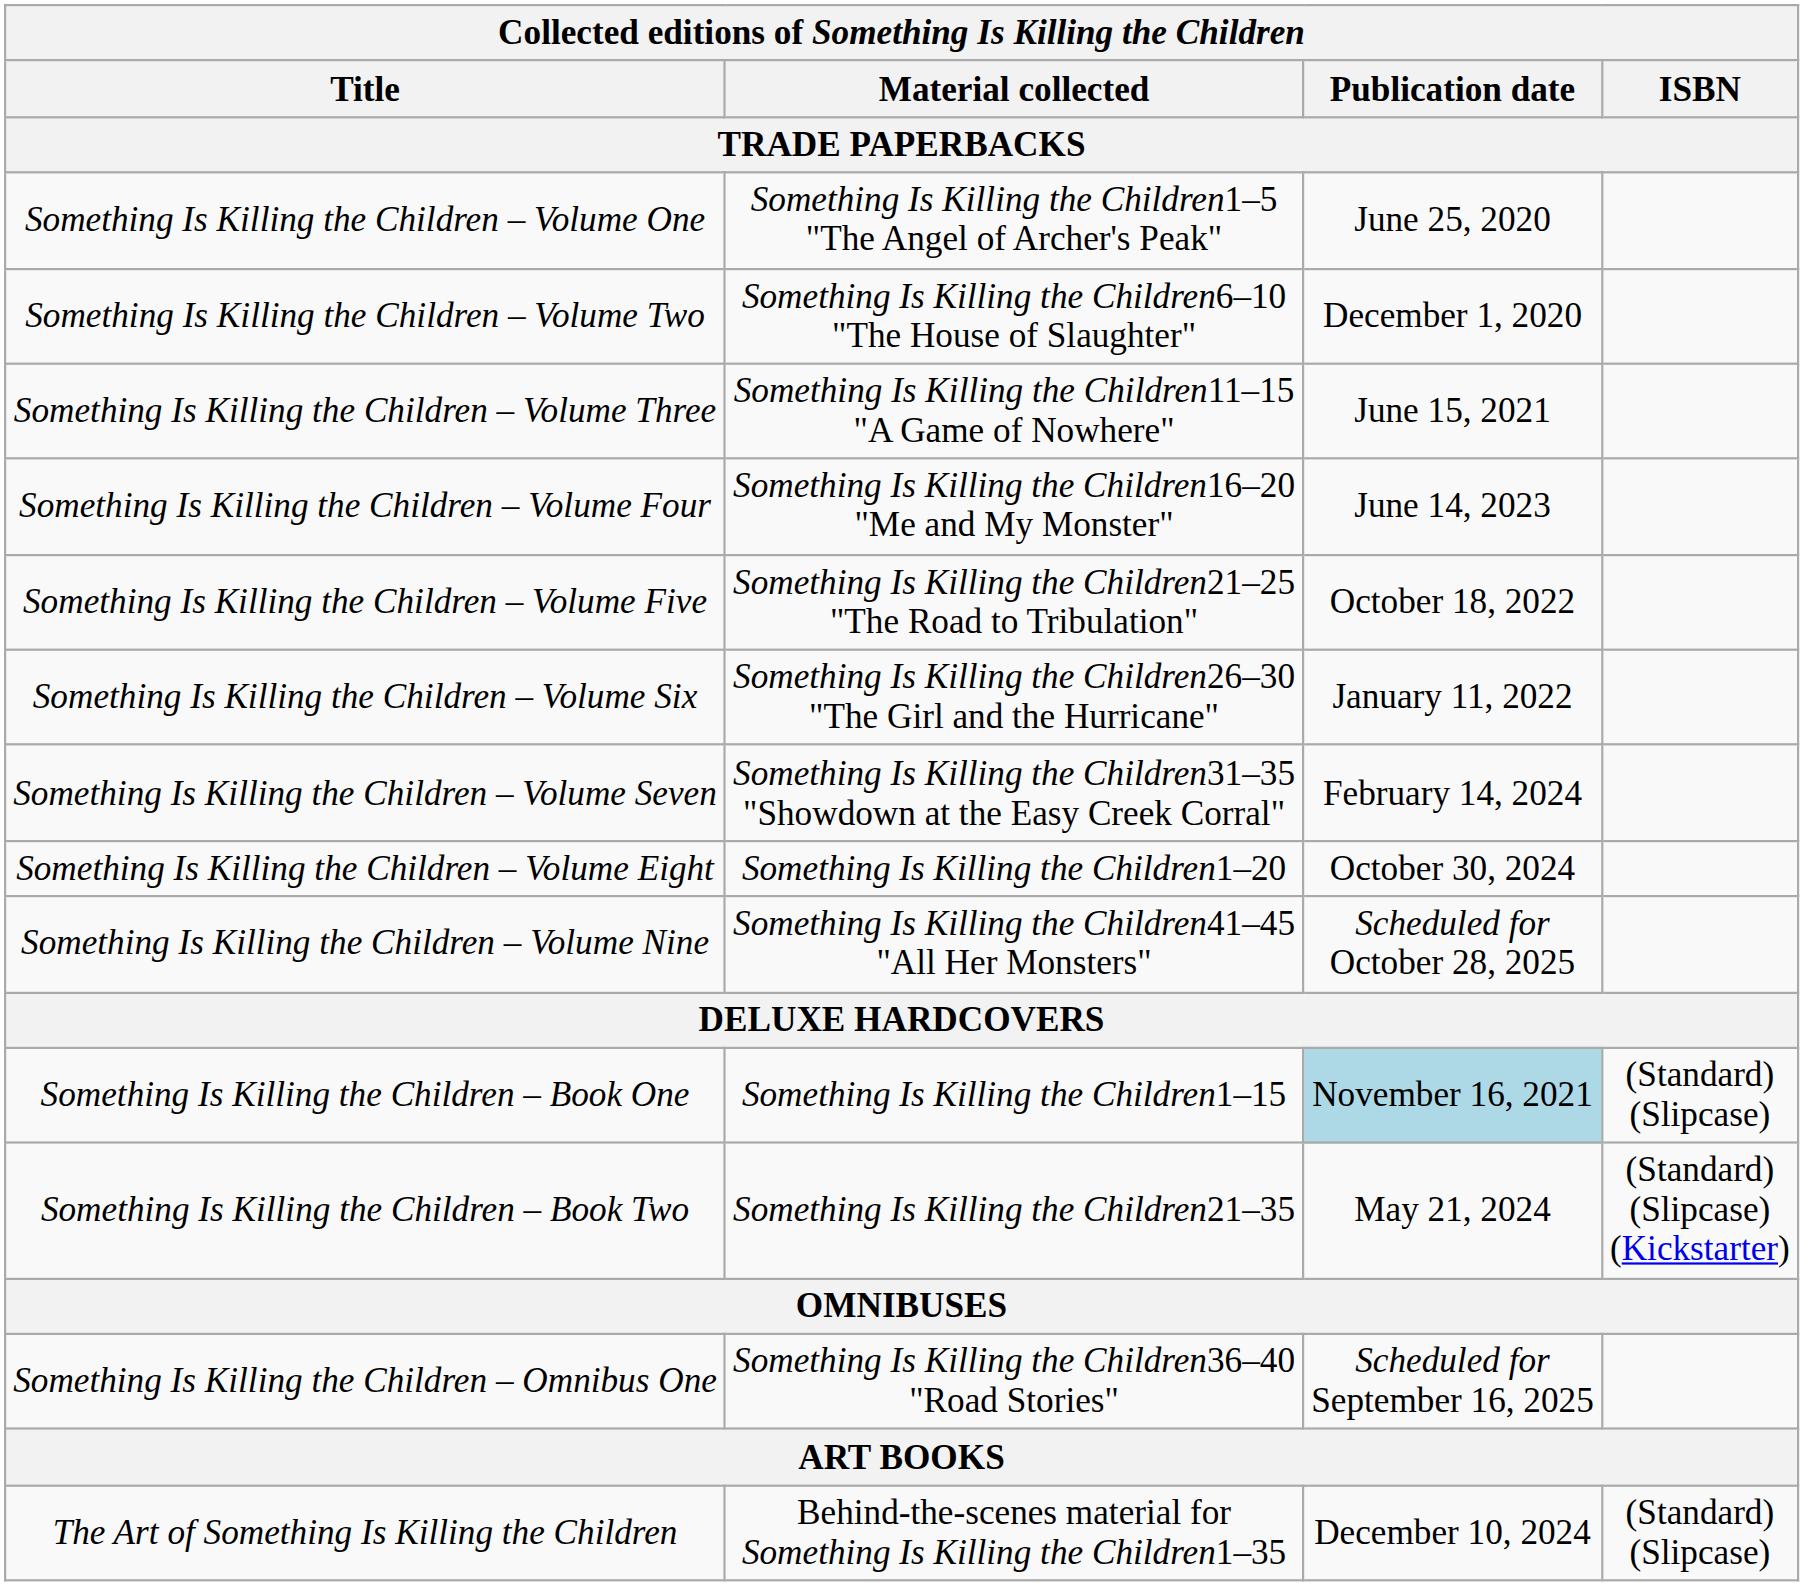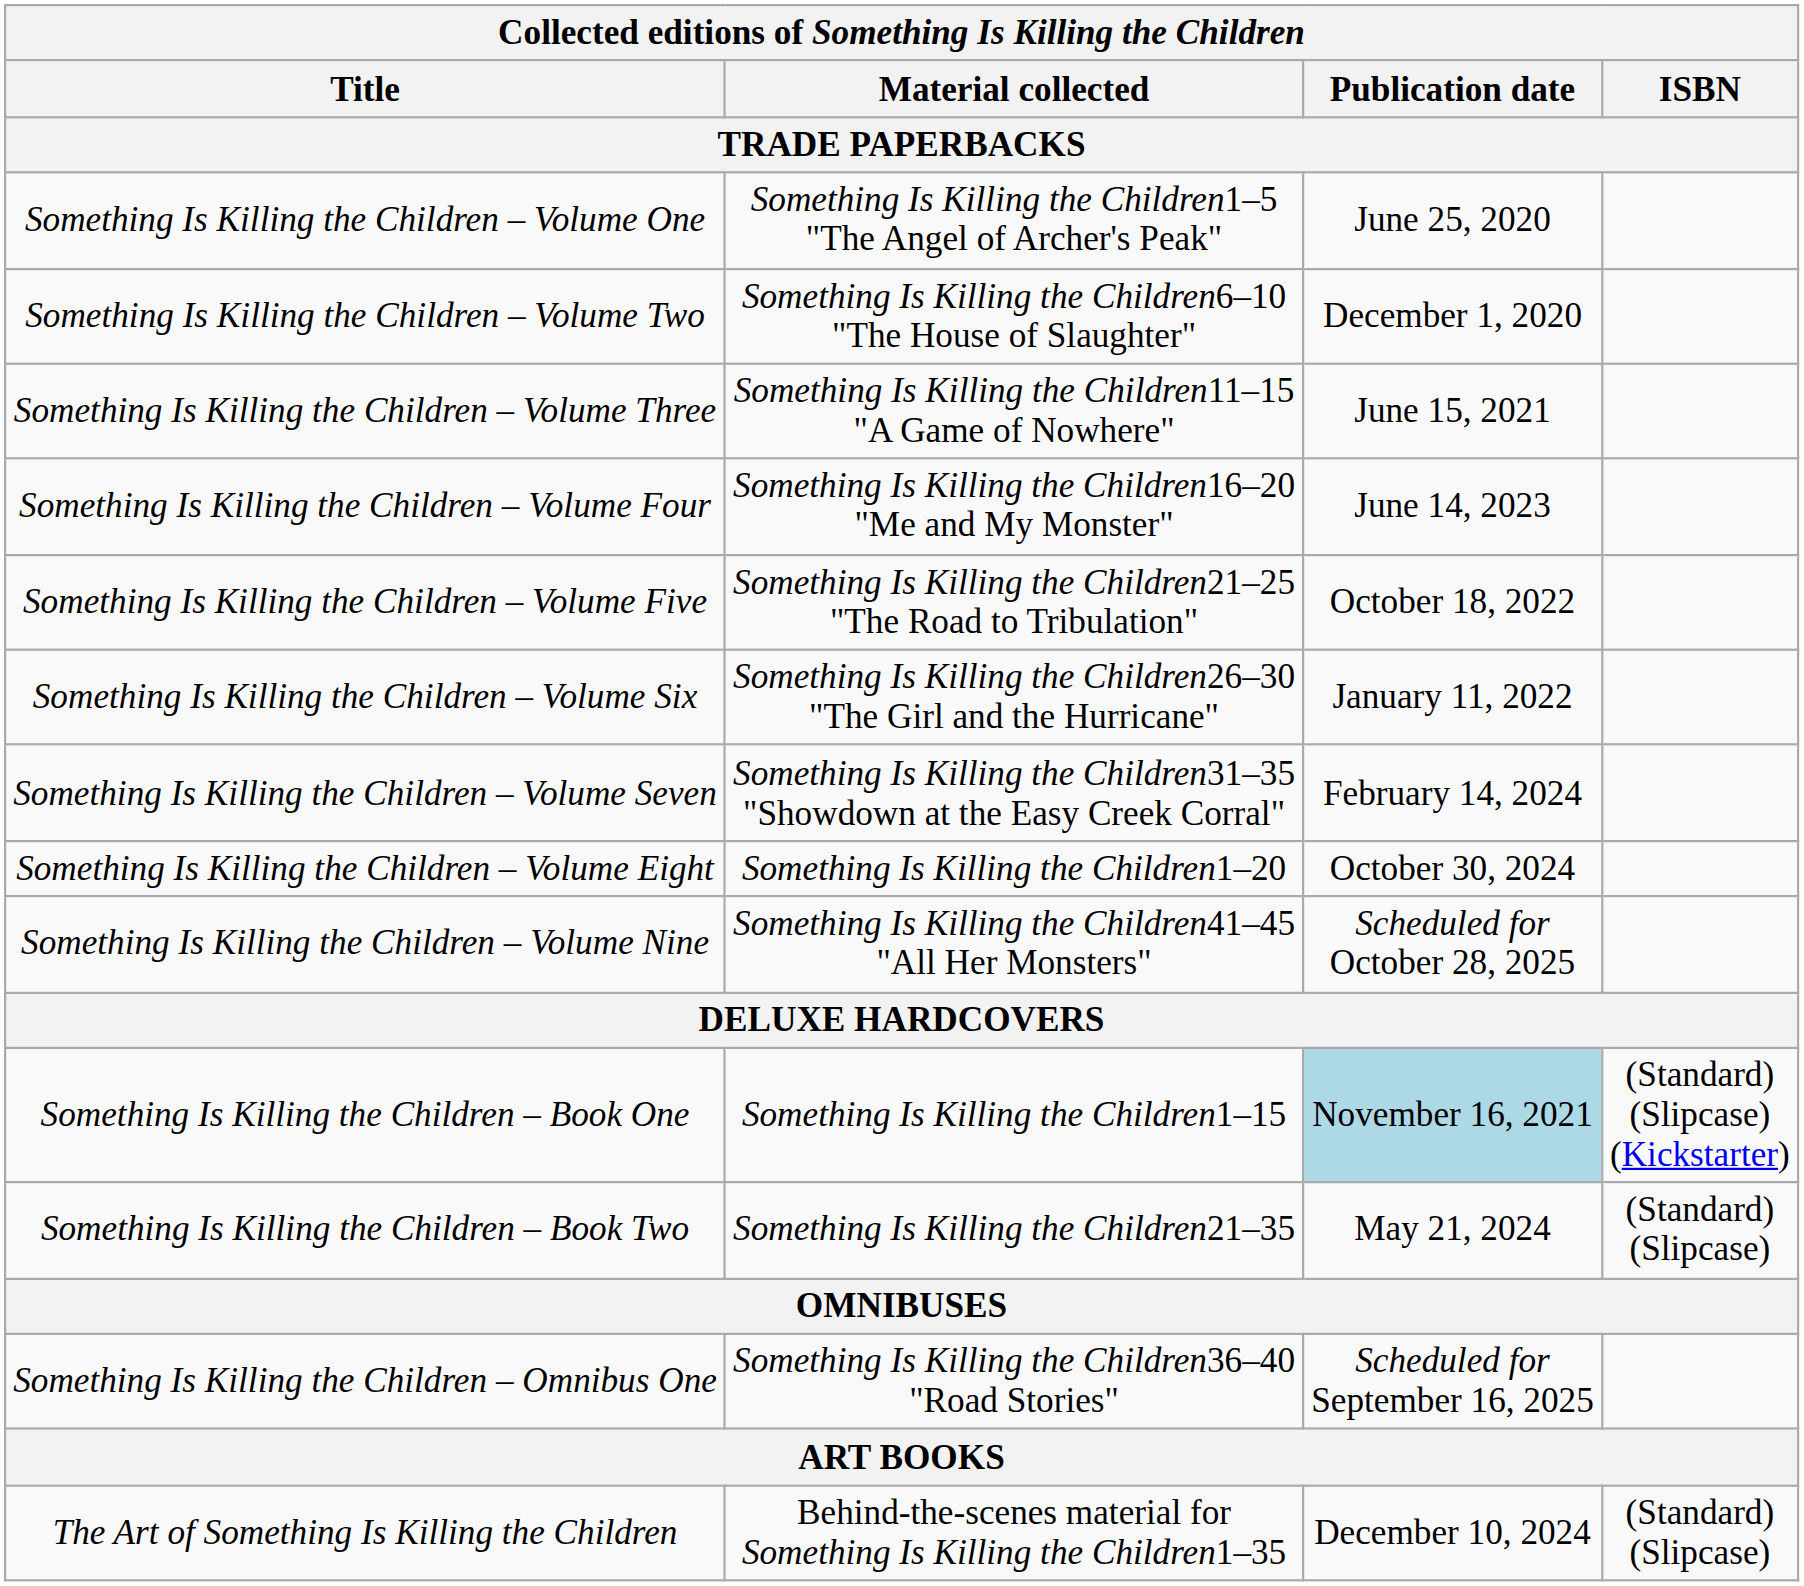 <table class="wikitable mw-collapsible plainrowheaders" style="text-align:center;">
 <tr>
 <th colspan="4">Collected editions of <em>Something Is Killing the Children</em></th>
 </tr>
 <tr>
 <th scope="col">Title</th>
 <th scope="col">Material collected</th>
 <th scope="col">Publication date</th>
 <th scope="col">ISBN</th>
 </tr>
 <tr>
 <th colspan="4"><span>TRADE PAPERBACKS</span></th>
 </tr>
 <tr>
 <td scope="row"><em>Something Is Killing the Children – Volume One</em></td>
 <td><em>Something Is Killing the Children</em>1–5<br>"The Angel of Archer's Peak"</td>
 <td>June 25, 2020</td>
 <td></td>
 </tr>
 <tr>
 <td scope="row"><em>Something Is Killing the Children – Volume Two</em></td>
 <td><em>Something Is Killing the Children</em>6–10<br>"The House of Slaughter"</td>
 <td>December 1, 2020</td>
 <td></td>
 </tr>
 <tr>
 <td scope="row"><em>Something Is Killing the Children – Volume Three</em></td>
 <td><em>Something Is Killing the Children</em>11–15<br>"A Game of Nowhere"</td>
 <td>June 15, 2021</td>
 <td></td>
 </tr>
 <tr>
 <td scope="row"><em>Something Is Killing the Children – Volume Four</em></td>
 <td><em>Something Is Killing the Children</em>16–20<br>"Me and My Monster"</td>
 <td>June 14, 2023</td>
 <td></td>
 </tr>
 <tr>
 <td scope="row"><em>Something Is Killing the Children – Volume Five</em></td>
 <td><em>Something Is Killing the Children</em>21–25<br>"The Road to Tribulation"</td>
 <td>October 18, 2022</td>
 <td></td>
 </tr>
 <tr>
 <td scope="row"><em>Something Is Killing the Children – Volume Six</em></td>
 <td><em>Something Is Killing the Children</em>26–30<br>"The Girl and the Hurricane"</td>
 <td>January 11, 2022</td>
 <td></td>
 </tr>
 <tr>
 <td scope="row"><em>Something Is Killing the Children – Volume Seven</em></td>
 <td><em>Something Is Killing the Children</em>31–35<br>"Showdown at the Easy Creek Corral"</td>
 <td>February 14, 2024</td>
 <td></td>
 </tr>
 <tr>
 <td scope="row"><em>Something Is Killing the Children – Volume Eight</em></td>
 <td><em>Something Is Killing the Children</em>1–20</td>
 <td>October 30, 2024</td>
 <td></td>
 </tr>
 <tr>
 <td><em>Something Is Killing the Children – Volume Nine</em></td>
 <td><em>Something Is Killing the Children</em>41–45<br>"All Her Monsters"</td>
 <td><em>Scheduled for</em><br>October 28, 2025</td>
 <td></td>
 </tr>
 <tr>
 <th colspan="4"><span>DELUXE HARDCOVERS</span></th>
 </tr>
 <tr>
 <td scope="row"><em>Something Is Killing the Children – Book One</em></td>
 <td><em>Something Is Killing the Children</em>1–15</td>
 <td style="background: lightblue;">November 16, 2021</td>
-<td> (Standard)<br> (Slipcase)</td>
+<td> (Standard)<br> (Slipcase)<br> (<a href='#'>Kickstarter</a>)</td>
 </tr>
 <tr>
 <td scope="row"><em>Something Is Killing the Children – Book Two</em></td>
 <td><em>Something Is Killing the Children</em>21–35</td>
 <td>May 21, 2024</td>
-<td> (Standard)<br> (Slipcase)<br> (<a href='#'>Kickstarter</a>)</td>
+<td> (Standard)<br> (Slipcase)</td>
 </tr>
 <tr>
 <th colspan="4"><span>OMNIBUSES</span></th>
 </tr>
 <tr>
 <td scope="row"><em>Something Is Killing the Children – Omnibus One</em></td>
 <td><em>Something Is Killing the Children</em>36–40<br>"Road Stories"</td>
 <td><em>Scheduled for</em><br>September 16, 2025</td>
 <td></td>
 </tr>
 <tr>
 <th colspan="4"><span>ART BOOKS</span></th>
 </tr>
 <tr>
 <td scope="row"><em>The Art of Something Is Killing the Children</em></td>
 <td>Behind-the-scenes material for<br><em>Something Is Killing the Children</em>1–35</td>
 <td>December 10, 2024</td>
 <td> (Standard)<br> (Slipcase)</td>
 </tr>
 </table>
